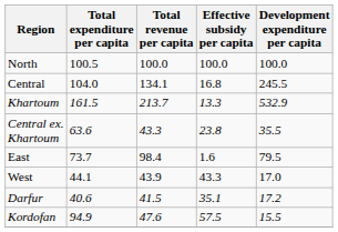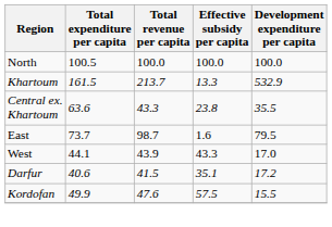 <table class="wikitable" style="float:right;margin:0 0 1em 1em;">
 <tr>
 <th>Region</th>
 <th>Total<br>expenditure<br>per capita</th>
 <th>Total<br>revenue<br>per capita</th>
 <th>Effective<br>subsidy<br>per capita</th>
 <th>Development<br>expenditure<br>per capita</th>
 </tr>
 <tr>
 <td>North</td>
 <td>100.5</td>
 <td>100.0</td>
 <td>100.0</td>
 <td>100.0</td>
-</tr>
-<tr>
-<td>Central</td>
-<td>104.0</td>
-<td>134.1</td>
-<td>16.8</td>
-<td>245.5</td>
 </tr>
 <tr>
 <td><em>Khartoum</em></td>
 <td><em>161.5</em></td>
 <td><em>213.7</em></td>
 <td><em>13.3</em></td>
 <td><em>532.9</em></td>
 </tr>
 <tr>
 <td><em>Central ex.<br>Khartoum</em></td>
 <td><em>63.6</em></td>
 <td><em>43.3</em></td>
 <td><em>23.8</em></td>
 <td><em>35.5</em></td>
 </tr>
 <tr>
 <td>East</td>
 <td>73.7</td>
-<td>98.4</td>
+<td>98.7</td>
 <td>1.6</td>
 <td>79.5</td>
 </tr>
 <tr>
 <td>West</td>
 <td>44.1</td>
 <td>43.9</td>
 <td>43.3</td>
 <td>17.0</td>
 </tr>
 <tr>
 <td><em>Darfur</em></td>
 <td><em>40.6</em></td>
 <td><em>41.5</em></td>
 <td><em>35.1</em></td>
 <td><em>17.2</em></td>
 </tr>
 <tr>
 <td><em>Kordofan</em></td>
-<td><em>94.9</em></td>
+<td><em>49.9</em></td>
 <td><em>47.6</em></td>
 <td><em>57.5</em></td>
 <td><em>15.5</em></td>
 </tr>
 <tr>
 </tr>
 </table>
